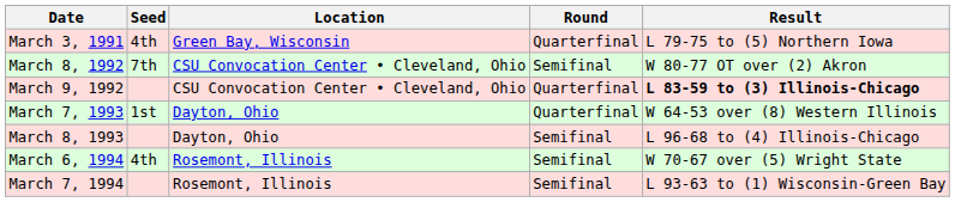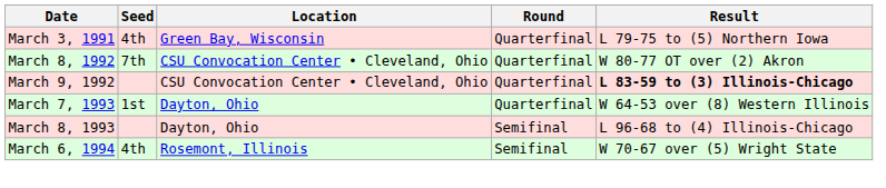 <table class="wikitable">
 <tr>
 <th>Date</th>
 <th>Seed</th>
 <th>Location</th>
 <th>Round</th>
 <th>Result</th>
 </tr>
 <tr style="background:#fdd;">
 <td>March 3, <a href='#'>1991</a></td>
 <td>4th</td>
 <td><a href='#'>Green Bay, Wisconsin</a></td>
 <td>Quarterfinal</td>
 <td>L 79-75 to (5) Northern Iowa</td>
 </tr>
 <tr style="background:#dfd;">
 <td>March 8, <a href='#'>1992</a></td>
 <td>7th</td>
 <td><a href='#'>CSU Convocation Center</a> • Cleveland, Ohio</td>
-<td>Semifinal</td>
+<td>Quarterfinal</td>
 <td>W 80-77 OT over (2) Akron</td>
 </tr>
 <tr style="background:#fdd;">
 <td>March 9, 1992</td>
 <td></td>
 <td>CSU Convocation Center • Cleveland, Ohio</td>
 <td>Quarterfinal</td>
 <td><strong>L 83-59 to (3) Illinois-Chicago</strong></td>
 </tr>
 <tr style="background:#dfd;">
 <td>March 7, <a href='#'>1993</a></td>
 <td>1st</td>
 <td><a href='#'>Dayton, Ohio</a></td>
 <td>Quarterfinal</td>
 <td>W 64-53 over (8) Western Illinois</td>
 </tr>
 <tr style="background:#fdd;">
 <td>March 8, 1993</td>
 <td></td>
 <td>Dayton, Ohio</td>
 <td>Semifinal</td>
 <td>L 96-68 to (4) Illinois-Chicago</td>
 </tr>
 <tr style="background:#dfd;">
 <td>March 6, <a href='#'>1994</a></td>
 <td>4th</td>
 <td><a href='#'>Rosemont, Illinois</a></td>
 <td>Semifinal</td>
 <td>W 70-67 over (5) Wright State</td>
 </tr>
-<tr style="background:#fdd;">
-<td>March 7, 1994</td>
-<td></td>
-<td>Rosemont, Illinois</td>
-<td>Semifinal</td>
-<td>L 93-63 to (1) Wisconsin-Green Bay</td>
-</tr>
 </table>
